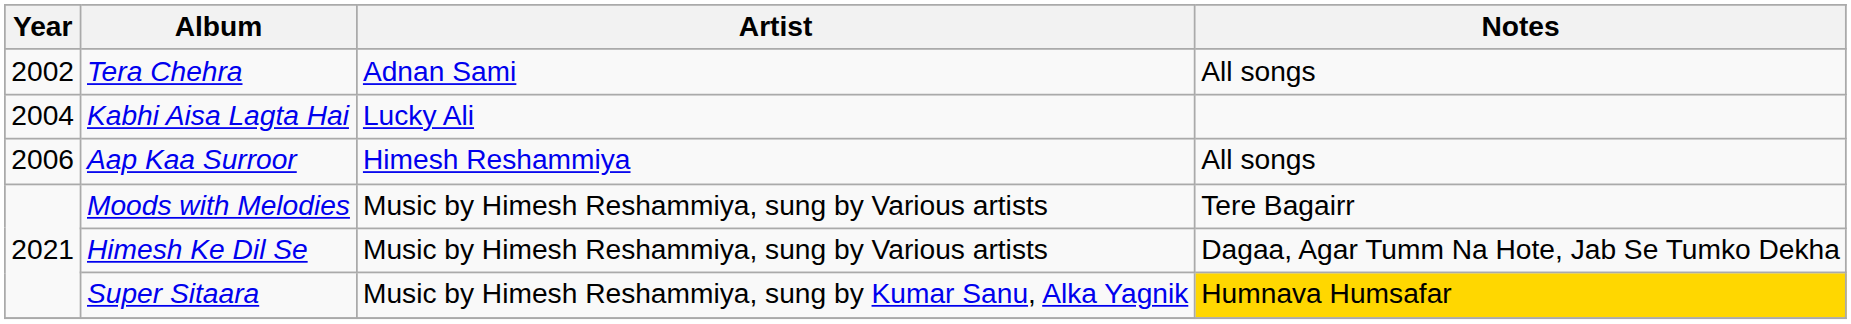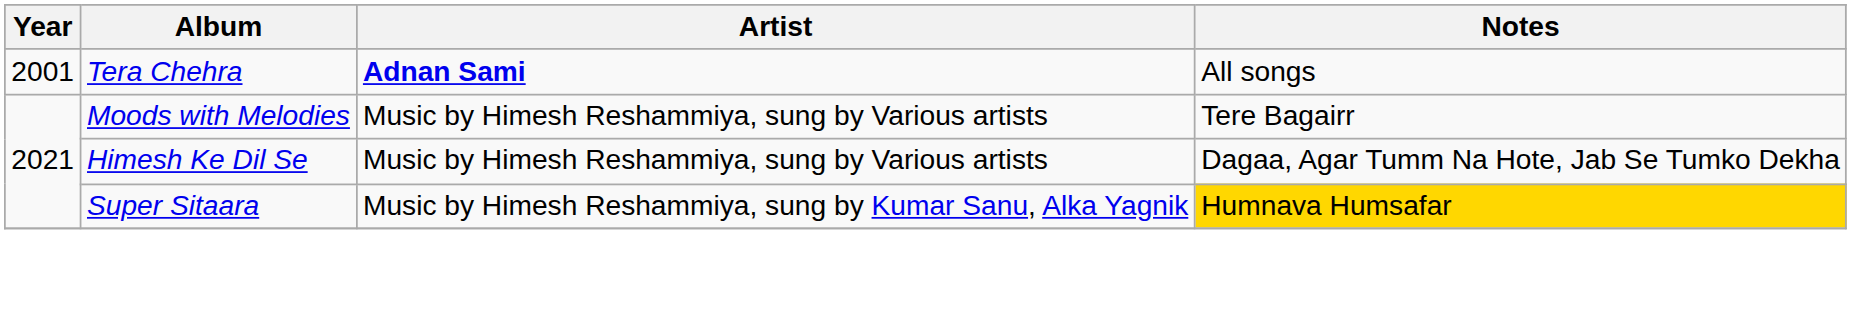 <table class="wikitable">
 <tr>
 <th>Year</th>
 <th>Album</th>
 <th>Artist</th>
 <th>Notes</th>
 </tr>
 <tr>
-<td>2002</td>
+<td>2001</td>
 <td><em><a href='#'>Tera Chehra</a></em></td>
-<td><a href='#'>Adnan Sami</a></td>
-<td>All songs</td>
-</tr>
-<tr>
-<td>2004</td>
-<td><em><a href='#'>Kabhi Aisa Lagta Hai</a></em></td>
-<td><a href='#'>Lucky Ali</a></td>
-<td></td>
-</tr>
-<tr>
-<td>2006</td>
-<td><em><a href='#'>Aap Kaa Surroor</a></em></td>
-<td><a href='#'>Himesh Reshammiya</a></td>
+<td><strong><a href='#'>Adnan Sami</a></strong></td>
 <td>All songs</td>
 </tr>
 <tr>
 <td rowspan=3>2021</td>
 <td><em><a href='#'>Moods with Melodies</a></em></td>
 <td>Music by Himesh Reshammiya, sung by Various artists</td>
 <td>Tere Bagairr</td>
 </tr>
 <tr>
 <td><em><a href='#'>Himesh Ke Dil Se</a></em></td>
 <td>Music by Himesh Reshammiya, sung by Various artists</td>
 <td>Dagaa, Agar Tumm Na Hote, Jab Se Tumko Dekha</td>
 </tr>
 <tr>
 <td><em><a href='#'>Super Sitaara</a></em></td>
 <td>Music by Himesh Reshammiya, sung by <a href='#'>Kumar Sanu</a>, <a href='#'>Alka Yagnik</a></td>
 <td style="background: gold;">Humnava Humsafar</td>
 </tr>
 <tr>
 </tr>
 </table>
